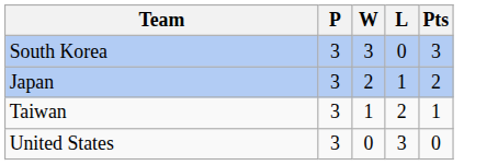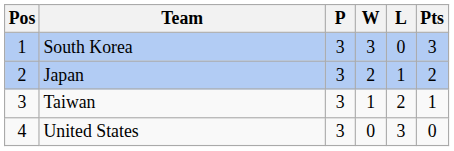 <table class="wikitable" style="font-size: 100%">
 <tr>
+<th width=15>Pos</th>
 <th width=250>Team</th>
 <th width=20>P</th>
 <th width=20>W</th>
 <th width=20>L</th>
 <th width=20>Pts</th>
 </tr>
 <tr align=center style="background: #b2ccf4;">
+<td>1</td>
 <td align="left"> South Korea</td>
 <td>3</td>
 <td>3</td>
 <td>0</td>
 <td>3</td>
 </tr>
 <tr align=center style="background: #b2ccf4;">
+<td>2</td>
 <td align="left"> Japan</td>
 <td>3</td>
 <td>2</td>
 <td>1</td>
 <td>2</td>
 </tr>
 <tr align=center>
+<td>3</td>
 <td align="left"> Taiwan</td>
 <td>3</td>
 <td>1</td>
 <td>2</td>
 <td>1</td>
 </tr>
 <tr align=center>
+<td>4</td>
 <td align="left"> United States</td>
 <td>3</td>
 <td>0</td>
 <td>3</td>
 <td>0</td>
 </tr>
 </table>
